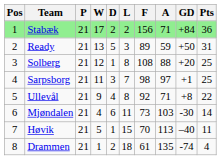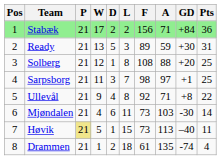 <table class="wikitable sortable" style="text-align: center;">
 <tr>
 <th>Pos</th>
 <th>Team</th>
 <th>P</th>
 <th>W</th>
 <th>D</th>
 <th>L</th>
 <th>F</th>
 <th>A</th>
 <th>GD</th>
 <th>Pts</th>
 </tr>
 <tr style="background:#90EE90;">
 <td>1</td>
 <td align="left"><a href='#'>Stabæk</a></td>
 <td>21</td>
 <td>17</td>
 <td>2</td>
 <td>2</td>
 <td>156</td>
 <td>71</td>
 <td>+84</td>
 <td>36</td>
 </tr>
 <tr>
 <td>2</td>
 <td align="left"><a href='#'>Ready</a></td>
 <td>21</td>
 <td>13</td>
 <td>5</td>
 <td>3</td>
 <td>89</td>
 <td>59</td>
-<td>+50</td>
+<td>+30</td>
 <td>31</td>
 </tr>
 <tr>
 <td>3</td>
 <td align="left"><a href='#'>Solberg</a></td>
 <td>21</td>
 <td>12</td>
 <td>1</td>
 <td>8</td>
 <td>108</td>
 <td>88</td>
 <td>+20</td>
 <td>25</td>
 </tr>
 <tr>
 <td>4</td>
 <td align="left"><a href='#'>Sarpsborg</a></td>
 <td>21</td>
 <td>11</td>
 <td>3</td>
 <td>7</td>
 <td>98</td>
 <td>97</td>
 <td>+1</td>
 <td>25</td>
 </tr>
 <tr>
 <td>5</td>
 <td align="left"><a href='#'>Ullevål</a></td>
 <td>21</td>
 <td>9</td>
 <td>4</td>
 <td>8</td>
 <td>92</td>
 <td>71</td>
 <td>+8</td>
 <td>22</td>
 </tr>
 <tr>
 <td>6</td>
 <td align="left"><a href='#'>Mjøndalen</a></td>
 <td>21</td>
 <td>4</td>
 <td>6</td>
 <td>11</td>
 <td>73</td>
 <td>103</td>
 <td>-30</td>
 <td>14</td>
 </tr>
 <tr>
 <td>7</td>
 <td align="left"><a href='#'>Høvik</a></td>
-<td>21</td>
+<td style="background: khaki;">21</td>
 <td>5</td>
 <td>1</td>
 <td>15</td>
-<td>70</td>
+<td>73</td>
 <td>113</td>
 <td>–40</td>
 <td>11</td>
 </tr>
 <tr>
 <td>8</td>
 <td align="left"><a href='#'>Drammen</a></td>
 <td>21</td>
 <td>1</td>
 <td>2</td>
 <td>18</td>
 <td>61</td>
 <td>135</td>
 <td>-74</td>
 <td>4</td>
 </tr>
 </table>
